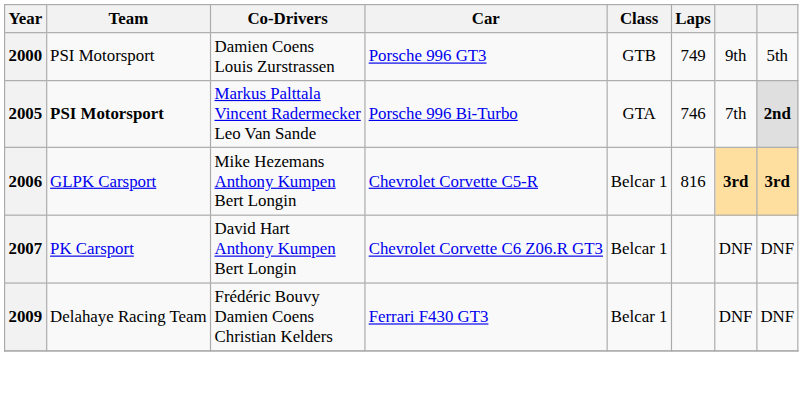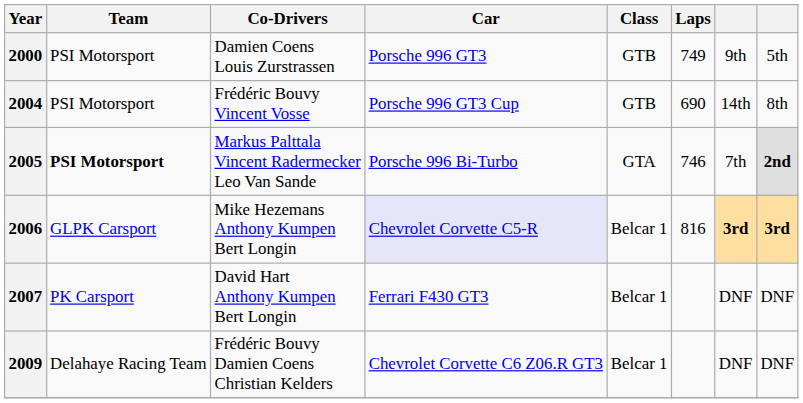 <table class="wikitable" style="text-align:center; font-size:90%">
 <tr>
 <th>Year</th>
 <th>Team</th>
 <th>Co-Drivers</th>
 <th>Car</th>
 <th>Class</th>
 <th>Laps</th>
 <th></th>
 <th></th>
 </tr>
 <tr>
 <th>2000</th>
 <td align="left"> PSI Motorsport</td>
 <td align="left"> Damien Coens<br> Louis Zurstrassen</td>
 <td align="left"><a href='#'>Porsche 996 GT3</a></td>
 <td>GTB</td>
 <td>749</td>
 <td>9th</td>
 <td>5th</td>
 </tr>
 <tr>
+<th>2004</th>
+<td align="left"> PSI Motorsport</td>
+<td align="left"> Frédéric Bouvy<br> <a href='#'>Vincent Vosse</a></td>
+<td align="left"><a href='#'>Porsche 996 GT3 Cup</a></td>
+<td>GTB</td>
+<td>690</td>
+<td>14th</td>
+<td>8th</td>
+</tr>
+<tr>
 <th>2005</th>
 <td align="left"><strong> PSI Motorsport</strong></td>
 <td align="left"> <a href='#'>Markus Palttala</a><br> <a href='#'>Vincent Radermecker</a><br> Leo Van Sande</td>
 <td align="left"><a href='#'>Porsche 996 Bi-Turbo</a></td>
 <td>GTA</td>
 <td>746</td>
 <td>7th</td>
 <th style="background:#DFDFDF;">2nd</th>
 </tr>
 <tr>
 <th>2006</th>
 <td align="left"> <a href='#'>GLPK Carsport</a></td>
 <td align="left"> Mike Hezemans<br> <a href='#'>Anthony Kumpen</a><br> Bert Longin</td>
-<td align="left"><a href='#'>Chevrolet Corvette C5-R</a></td>
+<td align="left" style="background: lavender;"><a href='#'>Chevrolet Corvette C5-R</a></td>
 <td>Belcar 1</td>
 <td>816</td>
 <th style="background:#FFDF9F;">3rd</th>
 <th style="background:#FFDF9F;">3rd</th>
 </tr>
 <tr>
 <th>2007</th>
 <td align="left"> <a href='#'>PK Carsport</a></td>
 <td align="left"> David Hart<br> <a href='#'>Anthony Kumpen</a><br> Bert Longin</td>
-<td align="left"><a href='#'>Chevrolet Corvette C6 Z06.R GT3</a></td>
+<td align="left"><a href='#'>Ferrari F430 GT3</a></td>
 <td>Belcar 1</td>
 <td></td>
 <td>DNF</td>
 <td>DNF</td>
 </tr>
 <tr>
 <th>2009</th>
 <td align="left"> Delahaye Racing Team</td>
 <td align="left"> Frédéric Bouvy<br> Damien Coens<br> Christian Kelders</td>
-<td align="left"><a href='#'>Ferrari F430 GT3</a></td>
+<td align="left"><a href='#'>Chevrolet Corvette C6 Z06.R GT3</a></td>
 <td>Belcar 1</td>
 <td></td>
 <td>DNF</td>
 <td>DNF</td>
 </tr>
 <tr>
 </tr>
 </table>
